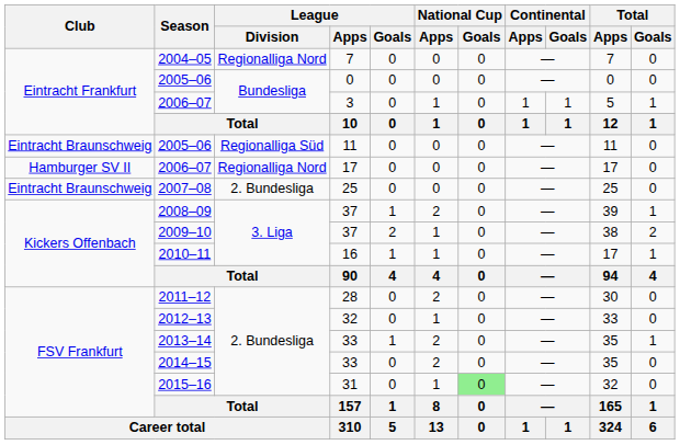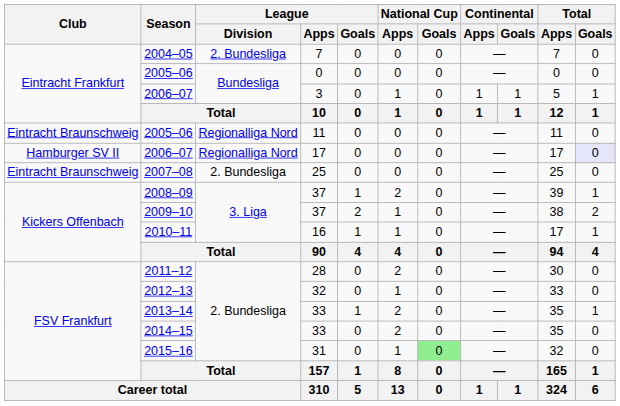 <table class="wikitable" style="text-align:center">
 <tr>
 <th rowspan="2">Club</th>
 <th rowspan="2">Season</th>
 <th colspan="3">League</th>
 <th colspan="2">National Cup</th>
 <th colspan="2">Continental</th>
 <th colspan="2">Total</th>
 </tr>
 <tr>
 <th>Division</th>
 <th>Apps</th>
 <th>Goals</th>
 <th>Apps</th>
 <th>Goals</th>
 <th>Apps</th>
 <th>Goals</th>
 <th>Apps</th>
 <th>Goals</th>
 </tr>
 <tr>
 <td rowspan="4"><a href='#'>Eintracht Frankfurt</a></td>
 <td><a href='#'>2004–05</a></td>
-<td><a href='#'>Regionalliga Nord</a></td>
+<td><a href='#'>2. Bundesliga</a></td>
 <td>7</td>
 <td>0</td>
 <td>0</td>
 <td>0</td>
 <td colspan="2">—</td>
 <td>7</td>
 <td>0</td>
 </tr>
 <tr>
 <td><a href='#'>2005–06</a></td>
 <td rowspan="2"><a href='#'>Bundesliga</a></td>
 <td>0</td>
 <td>0</td>
 <td>0</td>
 <td>0</td>
 <td colspan="2">—</td>
 <td>0</td>
 <td>0</td>
 </tr>
 <tr>
 <td><a href='#'>2006–07</a></td>
 <td>3</td>
 <td>0</td>
 <td>1</td>
 <td>0</td>
 <td>1</td>
 <td>1</td>
 <td>5</td>
 <td>1</td>
 </tr>
 <tr>
 <th colspan="2">Total</th>
 <th>10</th>
 <th>0</th>
 <th>1</th>
 <th>0</th>
 <th>1</th>
 <th>1</th>
 <th>12</th>
 <th>1</th>
 </tr>
 <tr>
 <td><a href='#'>Eintracht Braunschweig</a></td>
 <td><a href='#'>2005–06</a></td>
-<td><a href='#'>Regionalliga Süd</a></td>
+<td><a href='#'>Regionalliga Nord</a></td>
 <td>11</td>
 <td>0</td>
 <td>0</td>
 <td>0</td>
 <td colspan="2">—</td>
 <td>11</td>
 <td>0</td>
 </tr>
 <tr>
 <td><a href='#'>Hamburger SV II</a></td>
 <td><a href='#'>2006–07</a></td>
 <td><a href='#'>Regionalliga Nord</a></td>
 <td>17</td>
 <td>0</td>
 <td>0</td>
 <td>0</td>
 <td colspan="2">—</td>
 <td>17</td>
-<td>0</td>
+<td style="background: lavender;">0</td>
 </tr>
 <tr>
 <td><a href='#'>Eintracht Braunschweig</a></td>
 <td><a href='#'>2007–08</a></td>
 <td>2. Bundesliga</td>
 <td>25</td>
 <td>0</td>
 <td>0</td>
 <td>0</td>
 <td colspan="2">—</td>
 <td>25</td>
 <td>0</td>
 </tr>
 <tr>
 <td rowspan="4"><a href='#'>Kickers Offenbach</a></td>
 <td><a href='#'>2008–09</a></td>
 <td rowspan="3"><a href='#'>3. Liga</a></td>
 <td>37</td>
 <td>1</td>
 <td>2</td>
 <td>0</td>
 <td colspan="2">—</td>
 <td>39</td>
 <td>1</td>
 </tr>
 <tr>
 <td><a href='#'>2009–10</a></td>
 <td>37</td>
 <td>2</td>
 <td>1</td>
 <td>0</td>
 <td colspan="2">—</td>
 <td>38</td>
 <td>2</td>
 </tr>
 <tr>
 <td><a href='#'>2010–11</a></td>
 <td>16</td>
 <td>1</td>
 <td>1</td>
 <td>0</td>
 <td colspan="2">—</td>
 <td>17</td>
 <td>1</td>
 </tr>
 <tr>
 <th colspan="2">Total</th>
 <th>90</th>
 <th>4</th>
 <th>4</th>
 <th>0</th>
 <th colspan="2">—</th>
 <th>94</th>
 <th>4</th>
 </tr>
 <tr>
 <td rowspan="6"><a href='#'>FSV Frankfurt</a></td>
 <td><a href='#'>2011–12</a></td>
 <td rowspan="5">2. Bundesliga</td>
 <td>28</td>
 <td>0</td>
 <td>2</td>
 <td>0</td>
 <td colspan="2">—</td>
 <td>30</td>
 <td>0</td>
 </tr>
 <tr>
 <td><a href='#'>2012–13</a></td>
 <td>32</td>
 <td>0</td>
 <td>1</td>
 <td>0</td>
 <td colspan="2">—</td>
 <td>33</td>
 <td>0</td>
 </tr>
 <tr>
 <td><a href='#'>2013–14</a></td>
 <td>33</td>
 <td>1</td>
 <td>2</td>
 <td>0</td>
 <td colspan="2">—</td>
 <td>35</td>
 <td>1</td>
 </tr>
 <tr>
 <td><a href='#'>2014–15</a></td>
 <td>33</td>
 <td>0</td>
 <td>2</td>
 <td>0</td>
 <td colspan="2">—</td>
 <td>35</td>
 <td>0</td>
 </tr>
 <tr>
 <td><a href='#'>2015–16</a></td>
 <td>31</td>
 <td>0</td>
 <td>1</td>
 <td style="background: lightgreen;">0</td>
 <td colspan="2">—</td>
 <td>32</td>
 <td>0</td>
 </tr>
 <tr>
 <th colspan="2">Total</th>
 <th>157</th>
 <th>1</th>
 <th>8</th>
 <th>0</th>
 <th colspan="2">—</th>
 <th>165</th>
 <th>1</th>
 </tr>
 <tr>
 <th colspan="3">Career total</th>
 <th>310</th>
 <th>5</th>
 <th>13</th>
 <th>0</th>
 <th>1</th>
 <th>1</th>
 <th>324</th>
 <th>6</th>
 </tr>
 </table>
